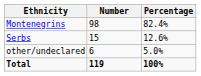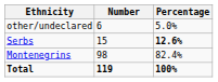 <table class="wikitable">
 <tr>
 <th width="100px">Ethnicity</th>
 <th width="80px">Number</th>
 <th width="80px">Percentage</th>
 </tr>
 <tr>
-<td><a href='#'>Montenegrins</a></td>
-<td>98</td>
-<td>82.4%</td>
+<td>other/undeclared</td>
+<td>6</td>
+<td>5.0%</td>
 </tr>
 <tr>
 <td><a href='#'>Serbs</a></td>
 <td>15</td>
-<td>12.6%</td>
+<td><strong>12.6%</strong></td>
 </tr>
 <tr>
-<td>other/undeclared</td>
-<td>6</td>
-<td>5.0%</td>
+<td><a href='#'>Montenegrins</a></td>
+<td>98</td>
+<td>82.4%</td>
 </tr>
 <tr>
 <td><strong>Total</strong></td>
 <td><strong>119</strong></td>
 <td><strong>100%</strong></td>
 </tr>
 </table>
